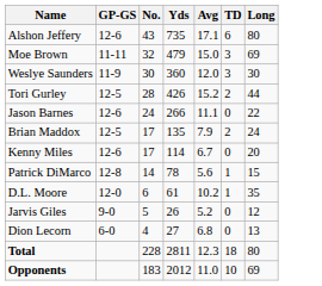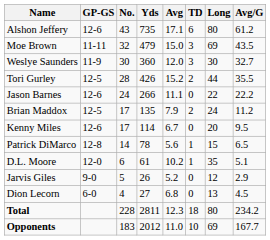 <table class="wikitable" style="white-space:nowrap;">
 <tr>
 <th>Name</th>
 <th>GP-GS</th>
 <th>No.</th>
 <th>Yds</th>
 <th>Avg</th>
 <th>TD</th>
 <th>Long</th>
+<th>Avg/G</th>
 </tr>
 <tr>
 <td>Alshon Jeffery</td>
 <td>12-6</td>
 <td>43</td>
 <td>735</td>
 <td>17.1</td>
 <td>6</td>
 <td>80</td>
+<td>61.2</td>
 </tr>
 <tr>
 <td>Moe Brown</td>
 <td>11-11</td>
 <td>32</td>
 <td>479</td>
 <td>15.0</td>
 <td>3</td>
 <td>69</td>
+<td>43.5</td>
 </tr>
 <tr>
 <td>Weslye Saunders</td>
 <td>11-9</td>
 <td>30</td>
 <td>360</td>
 <td>12.0</td>
 <td>3</td>
 <td>30</td>
+<td>32.7</td>
 </tr>
 <tr>
 <td>Tori Gurley</td>
 <td>12-5</td>
 <td>28</td>
 <td>426</td>
 <td>15.2</td>
 <td>2</td>
 <td>44</td>
+<td>35.5</td>
 </tr>
 <tr>
 <td>Jason Barnes</td>
 <td>12-6</td>
 <td>24</td>
 <td>266</td>
 <td>11.1</td>
 <td>0</td>
 <td>22</td>
+<td>22.2</td>
 </tr>
 <tr>
 <td>Brian Maddox</td>
 <td>12-5</td>
 <td>17</td>
 <td>135</td>
 <td>7.9</td>
 <td>2</td>
 <td>24</td>
+<td>11.2</td>
 </tr>
 <tr>
 <td>Kenny Miles</td>
 <td>12-6</td>
 <td>17</td>
 <td>114</td>
 <td>6.7</td>
 <td>0</td>
 <td>20</td>
+<td>9.5</td>
 </tr>
 <tr>
 <td>Patrick DiMarco</td>
 <td>12-8</td>
 <td>14</td>
 <td>78</td>
 <td>5.6</td>
 <td>1</td>
 <td>15</td>
+<td>6.5</td>
 </tr>
 <tr>
 <td>D.L. Moore</td>
 <td>12-0</td>
 <td>6</td>
 <td>61</td>
 <td>10.2</td>
 <td>1</td>
 <td>35</td>
+<td>5.1</td>
 </tr>
 <tr>
 <td>Jarvis Giles</td>
 <td>9-0</td>
 <td>5</td>
 <td>26</td>
 <td>5.2</td>
 <td>0</td>
 <td>12</td>
+<td>2.9</td>
 </tr>
 <tr>
 <td>Dion Lecorn</td>
 <td>6-0</td>
 <td>4</td>
 <td>27</td>
 <td>6.8</td>
 <td>0</td>
 <td>13</td>
+<td>4.5</td>
 </tr>
 <tr>
 <td><strong>Total</strong></td>
 <td> </td>
 <td>228</td>
 <td>2811</td>
 <td>12.3</td>
 <td>18</td>
 <td>80</td>
+<td>234.2</td>
 </tr>
 <tr>
 <td><strong>Opponents</strong></td>
 <td> </td>
 <td>183</td>
 <td>2012</td>
 <td>11.0</td>
 <td>10</td>
 <td>69</td>
+<td>167.7</td>
 </tr>
 </table>
